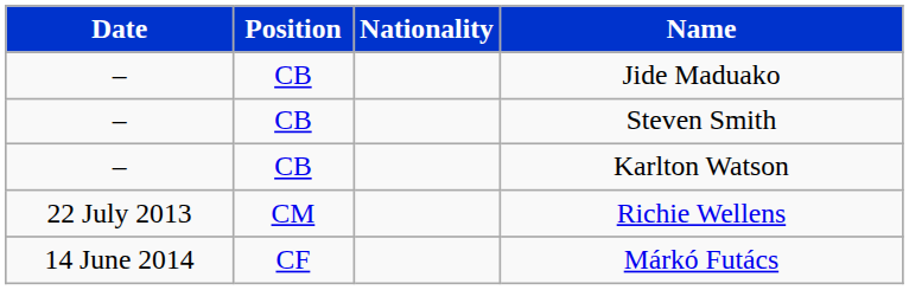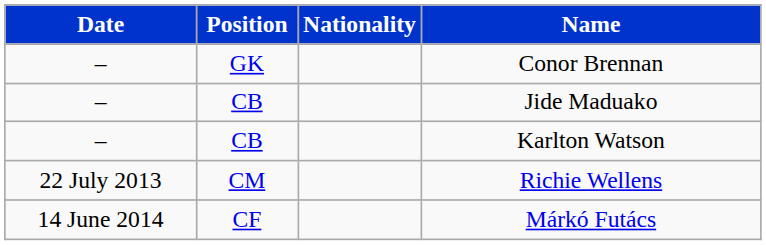 <table class="wikitable" style="text-align:center; font-size:90%">
 <tr>
 <th style="background:#03c; color:white; width:110px;">Date</th>
 <th style="background:#03c; color:white; width:55px;">Position</th>
 <th style="background:#03c; color:white; width:55px;">Nationality</th>
 <th style="background:#03c; color:white; width:200px;">Name</th>
 </tr>
 <tr>
 <td>–</td>
-<td align=center><a href='#'>CB</a></td>
+<td align=center><a href='#'>GK</a></td>
 <td align=center></td>
-<td>Jide Maduako</td>
+<td>Conor Brennan</td>
 </tr>
 <tr>
 <td>–</td>
 <td align=center><a href='#'>CB</a></td>
 <td align=center></td>
-<td>Steven Smith</td>
+<td>Jide Maduako</td>
 </tr>
 <tr>
 <td>–</td>
 <td align=center><a href='#'>CB</a></td>
 <td align=center></td>
 <td>Karlton Watson</td>
 </tr>
 <tr>
 <td>22 July 2013</td>
 <td align=center><a href='#'>CM</a></td>
 <td align=center></td>
 <td><a href='#'>Richie Wellens</a></td>
 </tr>
 <tr>
 <td>14 June 2014</td>
 <td align=center><a href='#'>CF</a></td>
 <td align=center></td>
 <td><a href='#'>Márkó Futács</a></td>
 </tr>
 </table>
